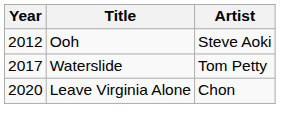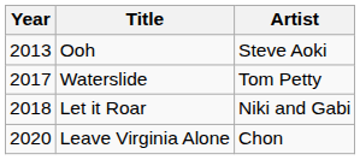 <table class="wikitable">
 <tr>
 <th>Year</th>
 <th>Title</th>
 <th>Artist</th>
 </tr>
 <tr>
-<td>2012</td>
+<td>2013</td>
 <td>Ooh</td>
 <td>Steve Aoki</td>
 </tr>
 <tr>
 <td>2017</td>
 <td>Waterslide</td>
 <td>Tom Petty</td>
 </tr>
 <tr>
+<td>2018</td>
+<td>Let it Roar</td>
+<td>Niki and Gabi</td>
+</tr>
+<tr>
 <td>2020</td>
 <td>Leave Virginia Alone</td>
 <td>Chon</td>
 </tr>
 </table>
